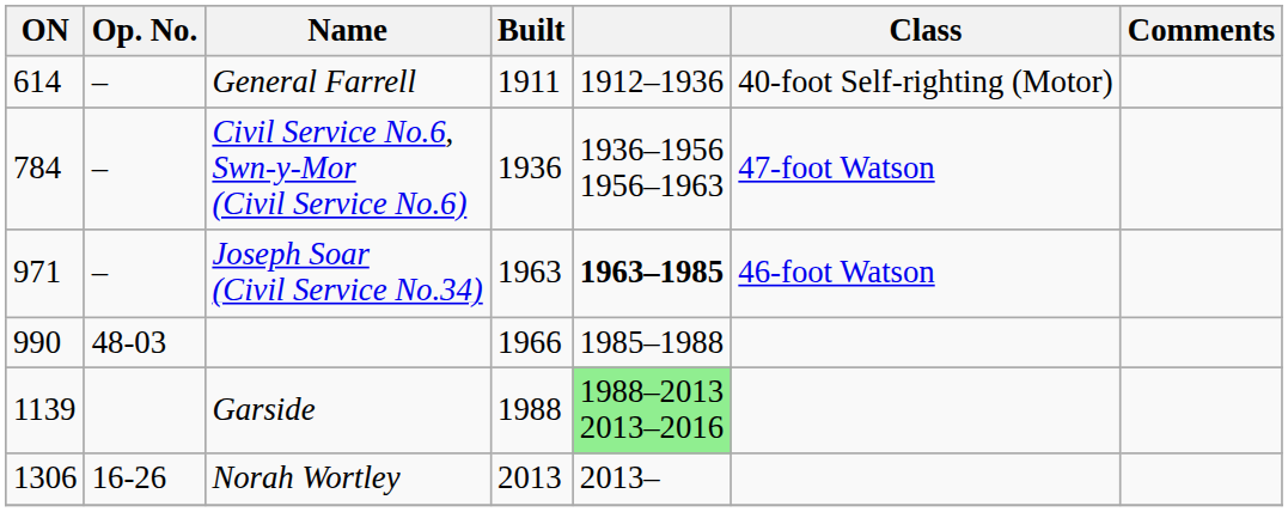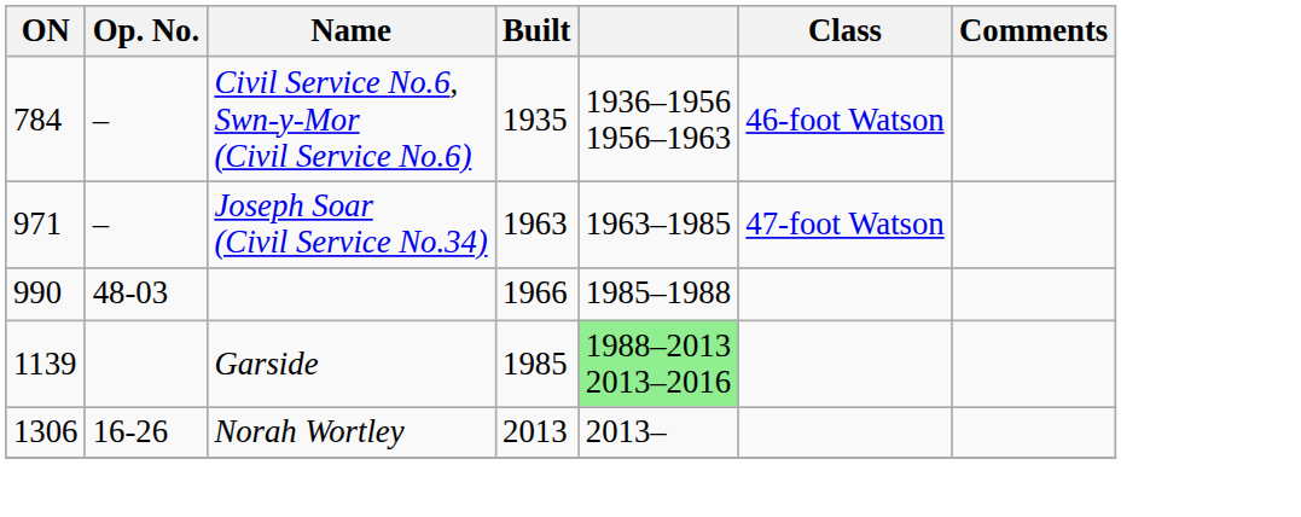 <table class="wikitable">
 <tr>
 <th>ON</th>
 <th>Op. No.</th>
 <th>Name</th>
 <th>Built</th>
 <th></th>
 <th>Class</th>
 <th>Comments</th>
 </tr>
 <tr>
-<td>614</td>
-<td>–</td>
-<td><em>General Farrell</em></td>
-<td>1911</td>
-<td>1912–1936</td>
-<td>40-foot Self-righting (Motor)</td>
-<td></td>
-</tr>
-<tr>
 <td>784</td>
 <td>–</td>
 <td><a href='#'><em>Civil Service No.6</em></a>,<br><a href='#'><em>Swn-y-Mor<br>(Civil Service No.6)</em></a></td>
-<td>1936</td>
+<td>1935</td>
 <td>1936–1956<br>1956–1963</td>
-<td><a href='#'>47-foot Watson</a></td>
+<td><a href='#'>46-foot Watson</a></td>
 <td></td>
 </tr>
 <tr>
 <td>971</td>
 <td>–</td>
 <td><a href='#'><em>Joseph Soar<br>(Civil Service No.34)</em></a></td>
 <td>1963</td>
-<td><strong>1963–1985</strong></td>
-<td><a href='#'>46-foot Watson</a></td>
+<td>1963–1985</td>
+<td><a href='#'>47-foot Watson</a></td>
 <td></td>
 </tr>
 <tr>
 <td>990</td>
 <td>48-03</td>
 <td></td>
 <td>1966</td>
 <td>1985–1988</td>
 <td></td>
 <td></td>
 </tr>
 <tr>
 <td>1139</td>
 <td></td>
 <td><em>Garside</em><br></td>
-<td>1988</td>
+<td>1985</td>
 <td style="background: lightgreen;">1988–2013<br>2013–2016</td>
 <td></td>
 <td></td>
 </tr>
 <tr>
 <td>1306</td>
 <td>16-26</td>
 <td><em>Norah Wortley</em></td>
 <td>2013</td>
 <td>2013–</td>
 <td></td>
 <td></td>
 </tr>
 <tr>
 </tr>
 </table>
